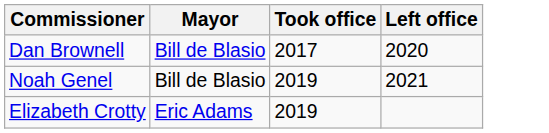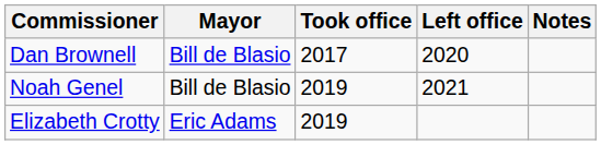 <table class="wikitable">
 <tr>
 <th>Commissioner</th>
 <th>Mayor</th>
 <th>Took office</th>
 <th>Left office</th>
+<th>Notes</th>
 </tr>
 <tr>
 <td><a href='#'>Dan Brownell</a></td>
 <td><a href='#'>Bill de Blasio</a></td>
 <td>2017</td>
 <td>2020</td>
+<td></td>
 </tr>
 <tr>
 <td><a href='#'>Noah Genel</a></td>
 <td>Bill de Blasio</td>
 <td>2019</td>
 <td>2021</td>
+<td></td>
 </tr>
 <tr>
 <td><a href='#'>Elizabeth Crotty</a></td>
 <td><a href='#'>Eric Adams</a></td>
 <td>2019</td>
 <td></td>
+<td></td>
 </tr>
 </table>
